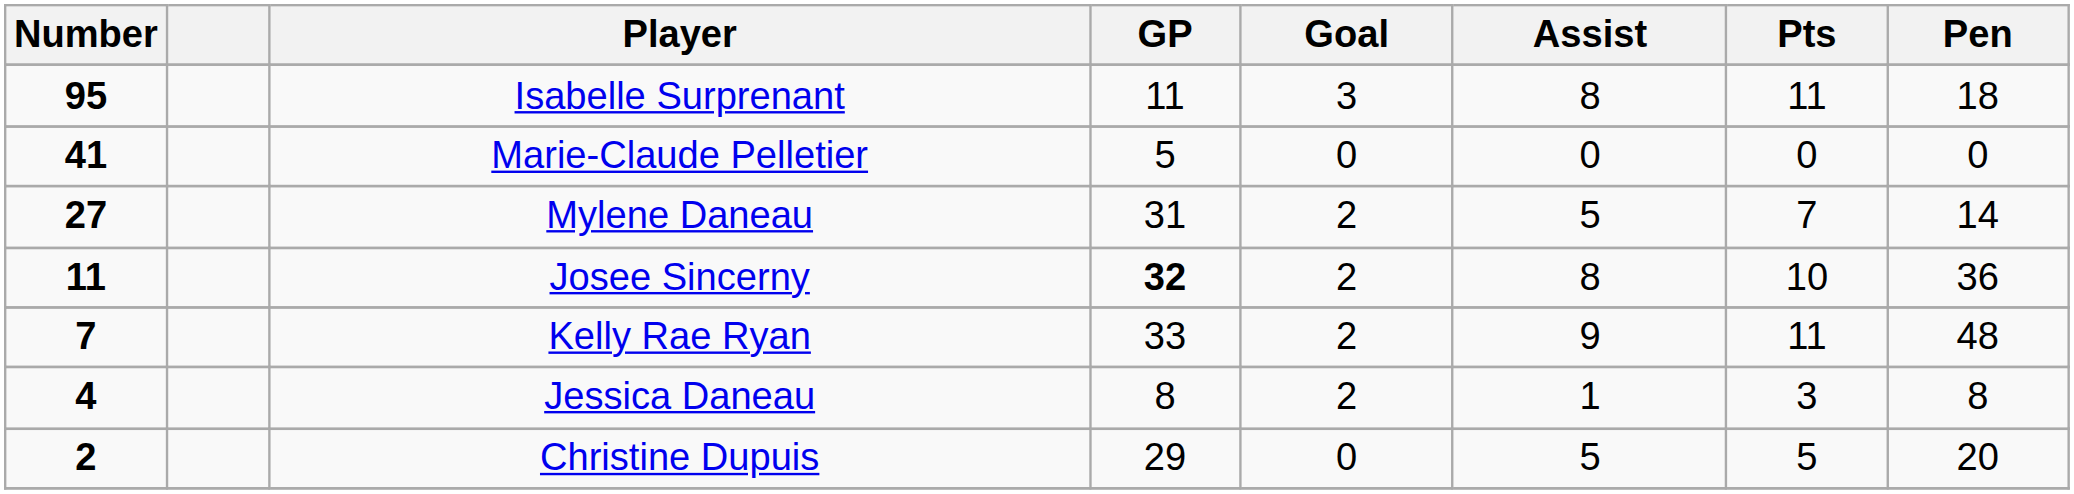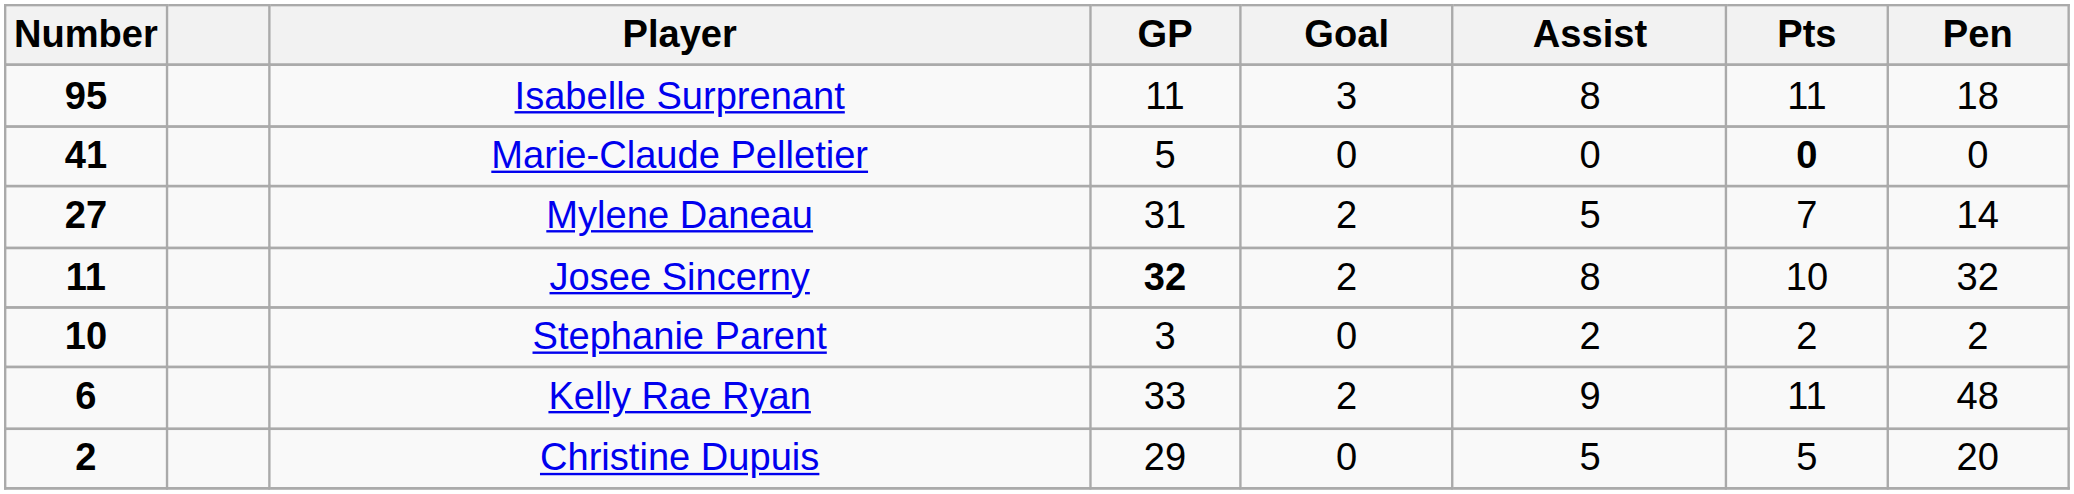 <table class="wikitable" style="text-align:center">
 <tr>
 <th width=5%>Number</th>
 <th width=5%></th>
 <th !width=10%>Player</th>
 <th !width=5%>GP</th>
 <th !width=5%>Goal</th>
 <th !width=5%>Assist</th>
 <th !width=5%>Pts</th>
 <th !width=5%>Pen</th>
 </tr>
 <tr>
 </tr>
 <tr>
 <td><strong>95</strong></td>
 <td></td>
 <td><a href='#'>Isabelle Surprenant</a></td>
 <td>11</td>
 <td>3</td>
 <td>8</td>
 <td>11</td>
 <td>18</td>
 </tr>
 <tr>
 </tr>
 <tr>
 <td><strong>41</strong></td>
 <td></td>
 <td><a href='#'>Marie-Claude Pelletier</a></td>
 <td>5</td>
 <td>0</td>
 <td>0</td>
-<td>0</td>
+<td><strong>0</strong></td>
 <td>0</td>
 </tr>
 <tr>
 </tr>
 <tr>
 <td><strong>27</strong></td>
 <td></td>
 <td><a href='#'>Mylene Daneau</a></td>
 <td>31</td>
 <td>2</td>
 <td>5</td>
 <td>7</td>
 <td>14</td>
 </tr>
 <tr>
 </tr>
 <tr>
 <td><strong>11</strong></td>
 <td></td>
 <td><a href='#'>Josee Sincerny</a></td>
 <td><strong>32</strong></td>
 <td>2</td>
 <td>8</td>
 <td>10</td>
-<td>36</td>
+<td>32</td>
 </tr>
 <tr>
 </tr>
 <tr>
+<td><strong>10</strong></td>
+<td></td>
+<td><a href='#'>Stephanie Parent</a></td>
+<td>3</td>
+<td>0</td>
+<td>2</td>
+<td>2</td>
+<td>2</td>
 </tr>
 <tr>
-<td><strong>7</strong></td>
+</tr>
+<tr>
+<td><strong>6</strong></td>
 <td></td>
 <td><a href='#'>Kelly Rae Ryan</a></td>
 <td>33</td>
 <td>2</td>
 <td>9</td>
 <td>11</td>
 <td>48</td>
 </tr>
 <tr>
-</tr>
-<tr>
-<td><strong>4</strong></td>
-<td></td>
-<td><a href='#'>Jessica Daneau</a></td>
-<td>8</td>
-<td>2</td>
-<td>1</td>
-<td>3</td>
-<td>8</td>
 </tr>
 <tr>
 </tr>
 <tr>
 <td><strong>2</strong></td>
 <td></td>
 <td><a href='#'>Christine Dupuis</a></td>
 <td>29</td>
 <td>0</td>
 <td>5</td>
 <td>5</td>
 <td>20</td>
 </tr>
 <tr>
 </tr>
 </table>
